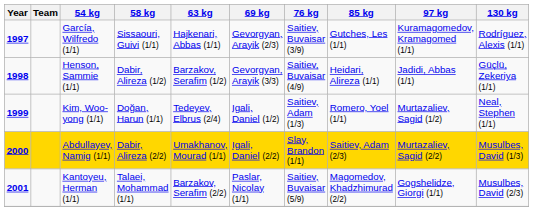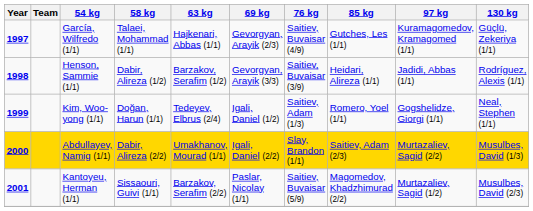 <table class="wikitable sortable"  style="font-size: 90%">
 <tr>
 <th>Year</th>
 <th>Team</th>
 <th width=200><a href='#'>54 kg</a></th>
 <th width=200><a href='#'>58 kg</a></th>
 <th width=200><a href='#'>63 kg</a></th>
 <th width=200><a href='#'>69 kg</a></th>
 <th width=200><a href='#'>76 kg</a></th>
 <th width=200><a href='#'>85 kg</a></th>
 <th width=200><a href='#'>97 kg</a></th>
 <th width=200><a href='#'>130 kg</a></th>
 </tr>
 <tr>
 <td><strong><a href='#'>1997</a></strong></td>
 <td></td>
 <td> <a href='#'>García, Wilfredo</a> <small>(1/1)</small></td>
-<td> <a href='#'>Sissaouri, Guivi</a> <small>(1/1)</small></td>
+<td> <a href='#'>Talaei, Mohammad</a> <small>(1/1)</small></td>
 <td> <a href='#'>Hajkenari, Abbas</a> <small>(1/1)</small></td>
 <td> <a href='#'>Gevorgyan, Arayik</a> <small>(2/3)</small></td>
-<td> <a href='#'>Saitiev, Buvaisar</a> <small>(3/9)</small></td>
+<td> <a href='#'>Saitiev, Buvaisar</a> <small>(4/9)</small></td>
 <td> <a href='#'>Gutches, Les</a> <small>(1/1)</small></td>
 <td> <a href='#'>Kuramagomedov, Kramagomed</a> <small>(1/1)</small></td>
-<td> <a href='#'>Rodríguez, Alexis</a> <small>(1/1)</small></td>
+<td> <a href='#'>Güçlü, Zekeriya</a> <small>(1/1)</small></td>
 </tr>
 <tr>
 <td><strong><a href='#'>1998</a></strong></td>
 <td></td>
 <td> <a href='#'>Henson, Sammie</a> <small>(1/1)</small></td>
 <td> <a href='#'>Dabir, Alireza</a> <small>(1/2)</small></td>
 <td> <a href='#'>Barzakov, Serafim</a> <small>(1/2)</small></td>
 <td> <a href='#'>Gevorgyan, Arayik</a> <small>(3/3)</small></td>
-<td> <a href='#'>Saitiev, Buvaisar</a> <small>(4/9)</small></td>
+<td> <a href='#'>Saitiev, Buvaisar</a> <small>(3/9)</small></td>
 <td> <a href='#'>Heidari, Alireza</a> <small>(1/1)</small></td>
 <td> <a href='#'>Jadidi, Abbas</a> <small>(1/1)</small></td>
-<td> <a href='#'>Güçlü, Zekeriya</a> <small>(1/1)</small></td>
+<td> <a href='#'>Rodríguez, Alexis</a> <small>(1/1)</small></td>
 </tr>
 <tr>
 <td><strong><a href='#'>1999</a></strong></td>
 <td></td>
 <td> <a href='#'>Kim, Woo-yong</a> <small>(1/1)</small></td>
 <td> <a href='#'>Doğan, Harun</a> <small>(1/1)</small></td>
 <td> <a href='#'>Tedeyev, Elbrus</a> <small>(2/4)</small></td>
 <td> <a href='#'>Igali, Daniel</a> <small>(1/2)</small></td>
 <td> <a href='#'>Saitiev, Adam</a> <small>(1/3)</small></td>
 <td> <a href='#'>Romero, Yoel</a> <small>(1/1)</small></td>
-<td> <a href='#'>Murtazaliev, Sagid</a>  <small>(1/2)</small></td>
+<td> <a href='#'>Gogshelidze, Giorgi</a> <small>(1/1)</small></td>
 <td> <a href='#'>Neal, Stephen</a> <small>(1/1)</small></td>
 </tr>
 <tr>
 <td bgcolor="GOLD"><strong><a href='#'>2000</a></strong></td>
 <td bgcolor="GOLD"></td>
 <td bgcolor="GOLD"> <a href='#'>Abdullayev, Namig</a> <small>(1/1)</small></td>
 <td bgcolor="GOLD"> <a href='#'>Dabir, Alireza</a> <small>(2/2)</small></td>
 <td bgcolor="GOLD"> <a href='#'>Umakhanov, Mourad</a> <small>(1/1)</small></td>
 <td bgcolor="GOLD"> <a href='#'>Igali, Daniel</a> <small>(2/2)</small></td>
 <td bgcolor="GOLD"> <a href='#'>Slay, Brandon</a> <small>(1/1)</small></td>
 <td bgcolor="GOLD"> <a href='#'>Saitiev, Adam</a> <small>(2/3)</small></td>
 <td bgcolor="GOLD"> <a href='#'>Murtazaliev, Sagid</a> <small>(2/2)</small></td>
 <td bgcolor="GOLD"> <a href='#'>Musulbes, David</a> <small>(1/3)</small></td>
 </tr>
 <tr>
 <td><strong><a href='#'>2001</a></strong></td>
 <td></td>
 <td> <a href='#'>Kantoyeu, Herman</a> <small>(1/1)</small></td>
-<td> <a href='#'>Talaei, Mohammad</a> <small>(1/1)</small></td>
+<td> <a href='#'>Sissaouri, Guivi</a> <small>(1/1)</small></td>
 <td> <a href='#'>Barzakov, Serafim</a> <small>(2/2)</small></td>
 <td> <a href='#'>Paslar, Nicolay</a> <small>(1/1)</small></td>
 <td> <a href='#'>Saitiev, Buvaisar</a> <small>(5/9)</small></td>
 <td> <a href='#'>Magomedov, Khadzhimurad</a> <small>(2/2)</small></td>
-<td> <a href='#'>Gogshelidze, Giorgi</a> <small>(1/1)</small></td>
+<td> <a href='#'>Murtazaliev, Sagid</a>  <small>(1/2)</small></td>
 <td> <a href='#'>Musulbes, David</a> <small>(2/3)</small></td>
 </tr>
 <tr>
 </tr>
 </table>
